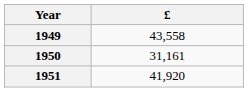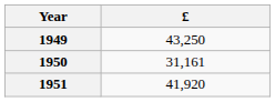 <table class="wikitable" style="text-align:center">
 <tr>
 <th width=100>Year</th>
 <th width=180>£</th>
 </tr>
 <tr>
 <th>1949</th>
-<td>43,558</td>
+<td>43,250</td>
 </tr>
 <tr>
 <th>1950</th>
 <td>31,161</td>
 </tr>
 <tr>
 <th>1951</th>
 <td>41,920</td>
 </tr>
 </table>
